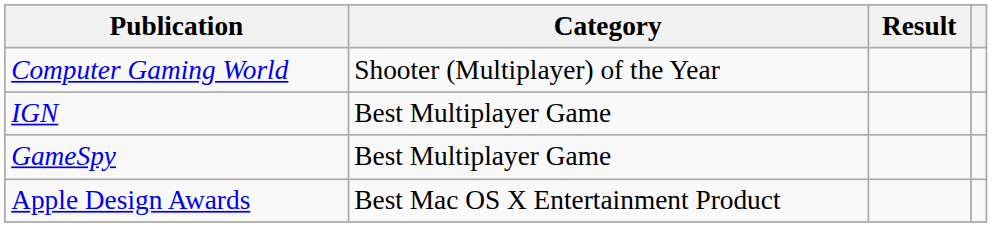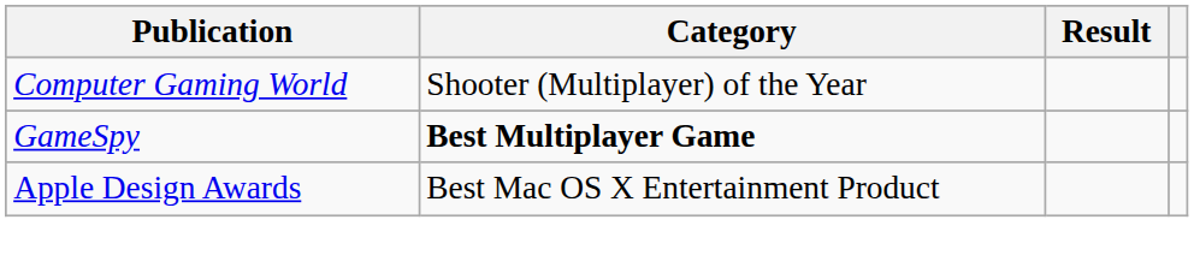 <table class="wikitable" style="width:65%;">
 <tr>
 <th scope="col">Publication</th>
 <th scope="col">Category</th>
 <th scope="col">Result</th>
 <th scope="col"></th>
 </tr>
 <tr>
 <td><em><a href='#'>Computer Gaming World</a></em></td>
 <td>Shooter (Multiplayer) of the Year</td>
 <td></td>
 <td style="text-align:center;"></td>
 </tr>
 <tr>
-<td><em><a href='#'>IGN</a></em></td>
-<td>Best Multiplayer Game</td>
-<td></td>
-<td style="text-align:center;"></td>
-</tr>
-<tr>
 <td><em><a href='#'>GameSpy</a></em></td>
-<td>Best Multiplayer Game</td>
+<td><strong>Best Multiplayer Game</strong></td>
 <td></td>
 <td style="text-align:center;"></td>
 </tr>
 <tr>
 <td><a href='#'>Apple Design Awards</a></td>
 <td>Best Mac OS X Entertainment Product</td>
 <td></td>
 <td style="text-align:center;"></td>
 </tr>
 </table>
